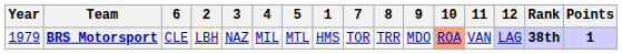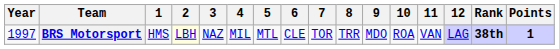 <table class="wikitable" style="text-align:center; font-size:90%">
 <tr>
 <th>Year</th>
 <th>Team</th>
-<th>6</th>
+<th>1</th>
 <th>2</th>
 <th>3</th>
 <th>4</th>
 <th>5</th>
-<th>1</th>
+<th>6</th>
 <th>7</th>
 <th>8</th>
 <th>9</th>
 <th>10</th>
 <th>11</th>
 <th>12</th>
 <th>Rank</th>
 <th>Points</th>
 </tr>
 <tr>
-<td><a href='#'>1979</a></td>
+<td><a href='#'>1997</a></td>
 <th><a href='#'>BRS Motorsport</a></th>
-<td><a href='#'>CLE</a></td>
+<td><a href='#'>HMS</a></td>
 <td style="background: lightyellow;"><a href='#'>LBH</a></td>
 <td><a href='#'>NAZ</a></td>
 <td><a href='#'>MIL</a></td>
 <td><a href='#'>MTL</a></td>
-<td><a href='#'>HMS</a></td>
+<td><a href='#'>CLE</a></td>
 <td><a href='#'>TOR</a></td>
 <td><a href='#'>TRR</a></td>
 <td><a href='#'>MDO</a></td>
-<td style="background: lightsalmon;"><a href='#'>ROA</a></td>
+<td><a href='#'>ROA</a></td>
 <td><a href='#'>VAN</a></td>
 <td style="background:#CFCFFF;"><a href='#'>LAG</a><br></td>
 <td style="background:#CFCFFF;"><strong>38th</strong></td>
 <td style="background:#CFCFFF;"><strong>1</strong></td>
 </tr>
 </table>
